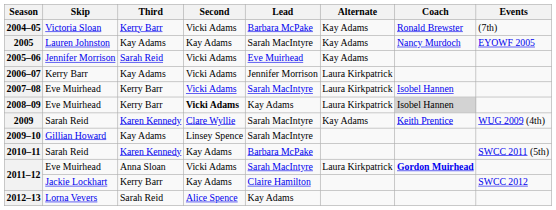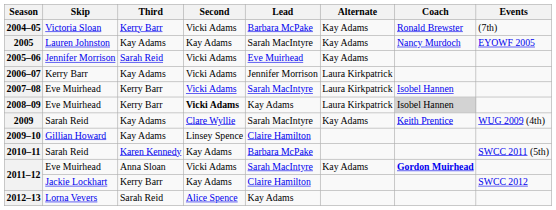 <table class="wikitable">
 <tr>
 <th scope="col">Season</th>
 <th scope="col">Skip</th>
 <th scope="col">Third</th>
 <th scope="col">Second</th>
 <th scope="col">Lead</th>
 <th scope="col">Alternate</th>
 <th scope="col">Coach</th>
 <th scope="col">Events</th>
 </tr>
 <tr>
 <th scope="row">2004–05</th>
 <td><a href='#'>Victoria Sloan</a></td>
 <td><a href='#'>Kerry Barr</a></td>
 <td>Vicki Adams</td>
 <td><a href='#'>Barbara McPake</a></td>
 <td>Kay Adams</td>
 <td><a href='#'>Ronald Brewster</a></td>
 <td> (7th)</td>
 </tr>
 <tr>
 <th scope="row">2005</th>
 <td><a href='#'>Lauren Johnston</a></td>
 <td>Kay Adams</td>
 <td>Kay Adams</td>
 <td>Sarah MacIntyre</td>
 <td>Kay Adams</td>
 <td><a href='#'>Nancy Murdoch</a></td>
 <td><a href='#'>EYOWF 2005</a> </td>
 </tr>
 <tr>
 <th scope="row">2005–06</th>
 <td><a href='#'>Jennifer Morrison</a></td>
 <td><a href='#'>Sarah Reid</a></td>
 <td>Vicki Adams</td>
 <td><a href='#'>Eve Muirhead</a></td>
 <td>Kay Adams</td>
 <td></td>
 <td></td>
 </tr>
 <tr>
 <th scope="row">2006–07</th>
 <td>Kerry Barr</td>
 <td>Kay Adams</td>
 <td>Vicki Adams</td>
 <td>Jennifer Morrison</td>
 <td>Laura Kirkpatrick</td>
 <td></td>
 <td></td>
 </tr>
 <tr>
 <th scope="row">2007–08</th>
 <td>Eve Muirhead</td>
 <td>Kerry Barr</td>
 <td><a href='#'>Vicki Adams</a></td>
 <td><a href='#'>Sarah MacIntyre</a></td>
 <td>Laura Kirkpatrick</td>
 <td><a href='#'>Isobel Hannen</a></td>
 <td> </td>
 </tr>
 <tr>
 <th scope="row">2008–09</th>
 <td>Eve Muirhead</td>
 <td>Kerry Barr</td>
 <td><strong>Vicki Adams</strong></td>
 <td>Kay Adams</td>
 <td>Laura Kirkpatrick</td>
 <td style="background: lightgrey;">Isobel Hannen</td>
 <td> </td>
 </tr>
 <tr>
 <th scope="row">2009</th>
 <td>Sarah Reid</td>
-<td><a href='#'>Karen Kennedy</a></td>
+<td>Kay Adams</td>
 <td><a href='#'>Clare Wyllie</a></td>
 <td>Sarah MacIntyre</td>
 <td>Kay Adams</td>
 <td><a href='#'>Keith Prentice</a></td>
 <td><a href='#'>WUG 2009</a> (4th)</td>
 </tr>
 <tr>
 <th scope="row">2009–10</th>
 <td><a href='#'>Gillian Howard</a></td>
 <td>Kay Adams</td>
 <td>Linsey Spence</td>
-<td>Sarah MacIntyre</td>
+<td><a href='#'>Claire Hamilton</a></td>
 <td></td>
 <td></td>
 <td></td>
 </tr>
 <tr>
 <th scope="row">2010–11</th>
 <td>Sarah Reid</td>
 <td><a href='#'>Karen Kennedy</a></td>
 <td>Kay Adams</td>
 <td><a href='#'>Barbara McPake</a></td>
 <td></td>
 <td></td>
 <td><a href='#'>SWCC 2011</a> (5th)</td>
 </tr>
 <tr>
 <th scope="row" rowspan=2>2011–12</th>
 <td>Eve Muirhead</td>
 <td>Anna Sloan</td>
 <td>Vicki Adams</td>
 <td><a href='#'>Sarah MacIntyre</a></td>
-<td>Laura Kirkpatrick</td>
+<td>Kay Adams</td>
 <td><strong><a href='#'>Gordon Muirhead</a></strong></td>
 <td> </td>
 </tr>
 <tr>
 <td><a href='#'>Jackie Lockhart</a></td>
 <td>Kerry Barr</td>
 <td>Kay Adams</td>
 <td><a href='#'>Claire Hamilton</a></td>
 <td></td>
 <td></td>
 <td><a href='#'>SWCC 2012</a> </td>
 </tr>
 <tr>
 <th scope="row">2012–13</th>
 <td><a href='#'>Lorna Vevers</a></td>
 <td>Sarah Reid</td>
 <td><a href='#'>Alice Spence</a></td>
 <td>Kay Adams</td>
 <td></td>
 <td></td>
 <td></td>
 </tr>
 </table>
